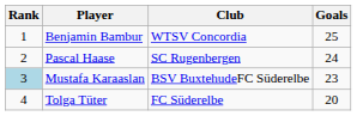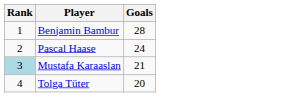 <table class="wikitable" style="text-align:center">
 <tr>
 <th>Rank</th>
 <th>Player</th>
-<th>Club</th>
 <th>Goals</th>
 </tr>
 <tr>
 <td>1</td>
 <td align="left"> <a href='#'>Benjamin Bambur</a></td>
-<td align="left"><a href='#'>WTSV Concordia</a></td>
-<td>25</td>
+<td>28</td>
 </tr>
 <tr>
 <td>2</td>
 <td align="left"> <a href='#'>Pascal Haase</a></td>
-<td align="left"><a href='#'>SC Rugenbergen</a></td>
 <td>24</td>
 </tr>
 <tr>
 <td style="background: lightblue;">3</td>
 <td align="left"> <a href='#'>Mustafa Karaaslan</a></td>
-<td align="left"><a href='#'>BSV Buxtehude</a>FC Süderelbe</td>
-<td>23</td>
+<td>21</td>
 </tr>
 <tr>
 <td>4</td>
 <td align="left"> <a href='#'>Tolga Tüter</a></td>
-<td align="left"><a href='#'>FC Süderelbe</a></td>
 <td>20</td>
 </tr>
 </table>
